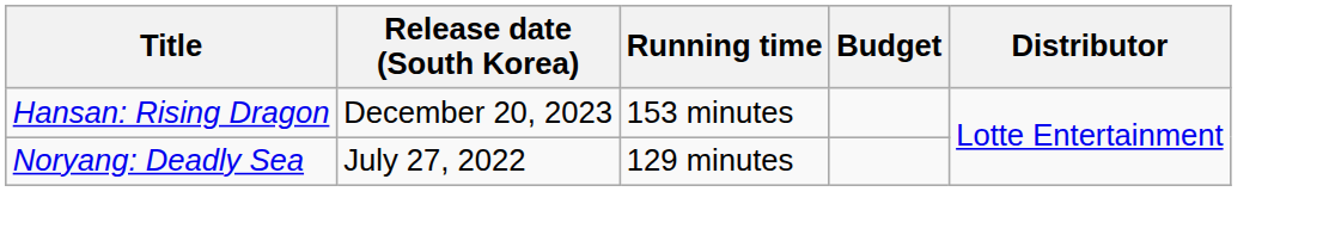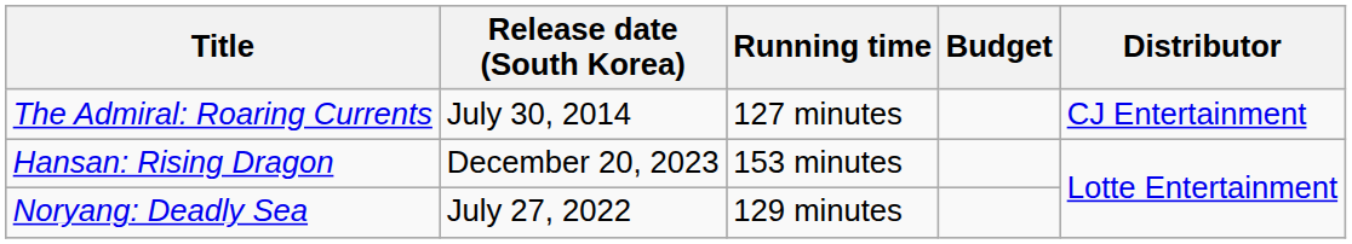 <table class="wikitable">
 <tr>
 <th>Title</th>
 <th>Release date <br>(South Korea)</th>
 <th>Running time</th>
 <th>Budget</th>
 <th>Distributor</th>
+</tr>
+<tr>
+<td><em><a href='#'>The Admiral: Roaring Currents</a></em></td>
+<td>July 30, 2014</td>
+<td>127 minutes</td>
+<td></td>
+<td><a href='#'>CJ Entertainment</a></td>
 </tr>
 <tr>
 <td><em><a href='#'>Hansan: Rising Dragon</a></em></td>
 <td>December 20, 2023</td>
 <td>153 minutes</td>
 <td></td>
 <td rowspan=2><a href='#'>Lotte Entertainment</a></td>
 </tr>
 <tr>
 <td><em><a href='#'>Noryang: Deadly Sea</a></em></td>
 <td>July 27, 2022</td>
 <td>129 minutes</td>
 <td></td>
 </tr>
 </table>
